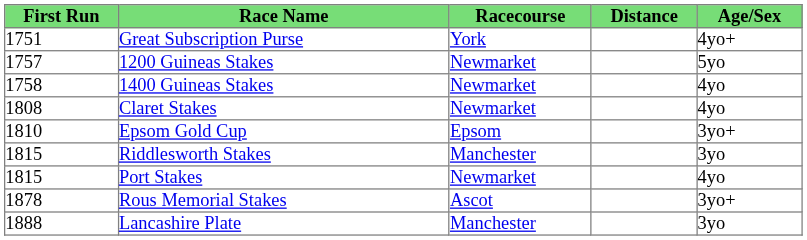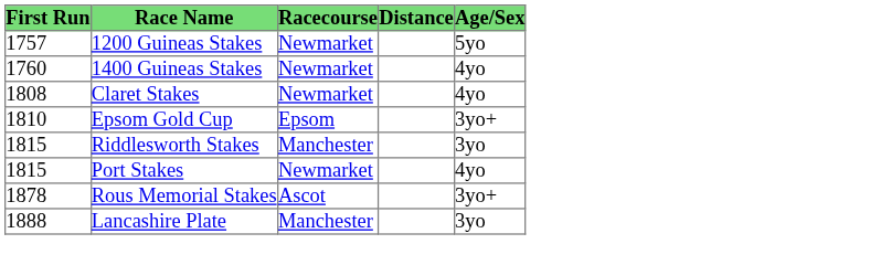 <table class = "sortable" | border="1" cellpadding="0" style="border-collapse: collapse; font-size:90%">
 <tr bgcolor="#77dd77" align="center">
 <th>First Run</th>
 <th>Race Name</th>
 <th>Racecourse</th>
 <th>Distance</th>
 <th>Age/Sex</th>
 </tr>
 <tr>
-<td width=95px>1751</td>
-<td width=280px><a href='#'>Great Subscription Purse</a></td>
-<td width=115px><a href='#'>York</a></td>
-<td width=85px></td>
-<td width=85px>4yo+</td>
-</tr>
-<tr>
 <td>1757</td>
 <td><a href='#'>1200 Guineas Stakes</a></td>
 <td><a href='#'>Newmarket</a></td>
 <td></td>
 <td>5yo</td>
 </tr>
 <tr>
-<td>1758</td>
+<td>1760</td>
 <td><a href='#'>1400 Guineas Stakes</a></td>
 <td><a href='#'>Newmarket</a></td>
 <td></td>
 <td>4yo</td>
 </tr>
 <tr>
 <td>1808</td>
 <td><a href='#'>Claret Stakes</a></td>
 <td><a href='#'>Newmarket</a></td>
 <td></td>
 <td>4yo</td>
 </tr>
 <tr>
 <td>1810</td>
 <td><a href='#'>Epsom Gold Cup</a></td>
 <td><a href='#'>Epsom</a></td>
 <td></td>
 <td>3yo+</td>
 </tr>
 <tr>
 <td>1815</td>
 <td><a href='#'>Riddlesworth Stakes</a></td>
 <td><a href='#'>Manchester</a></td>
 <td></td>
 <td>3yo</td>
 </tr>
 <tr>
 <td>1815</td>
 <td><a href='#'>Port Stakes</a></td>
 <td><a href='#'>Newmarket</a></td>
 <td></td>
 <td>4yo</td>
 </tr>
 <tr>
 <td>1878</td>
 <td><a href='#'>Rous Memorial Stakes</a></td>
 <td><a href='#'>Ascot</a></td>
 <td></td>
 <td>3yo+</td>
 </tr>
 <tr>
 <td>1888</td>
 <td><a href='#'>Lancashire Plate</a></td>
 <td><a href='#'>Manchester</a></td>
 <td></td>
 <td>3yo</td>
 </tr>
 </table>
